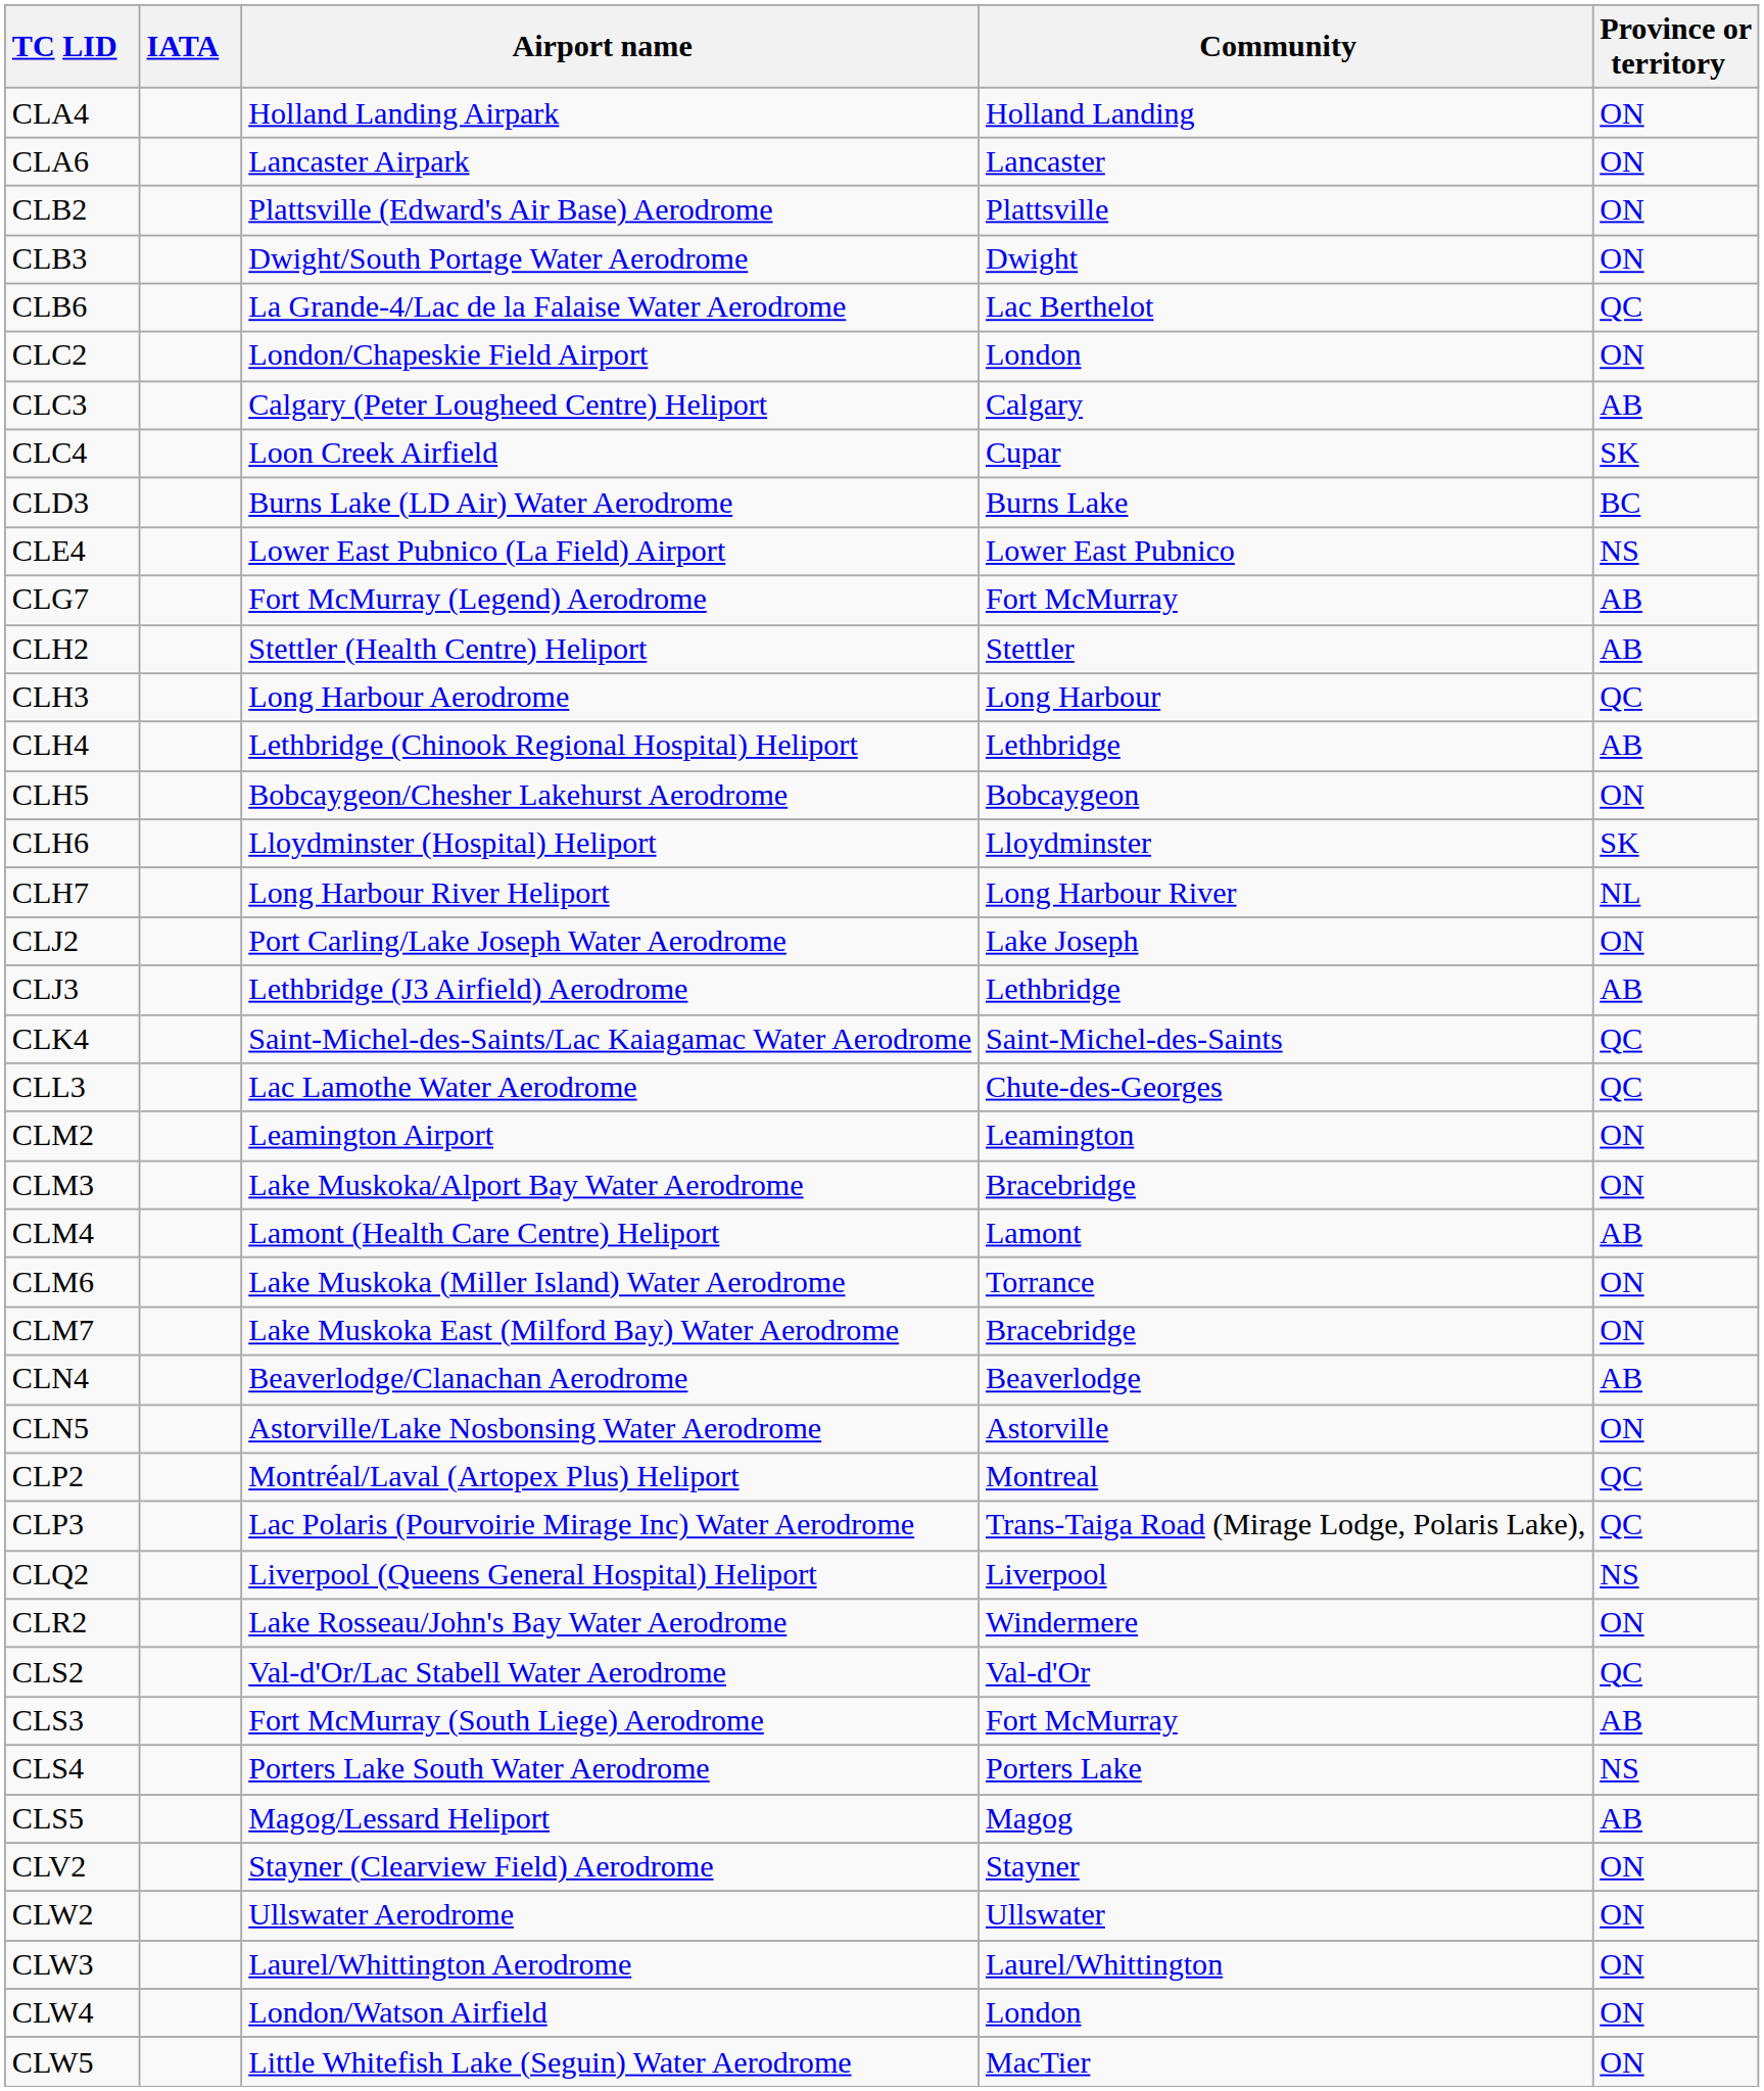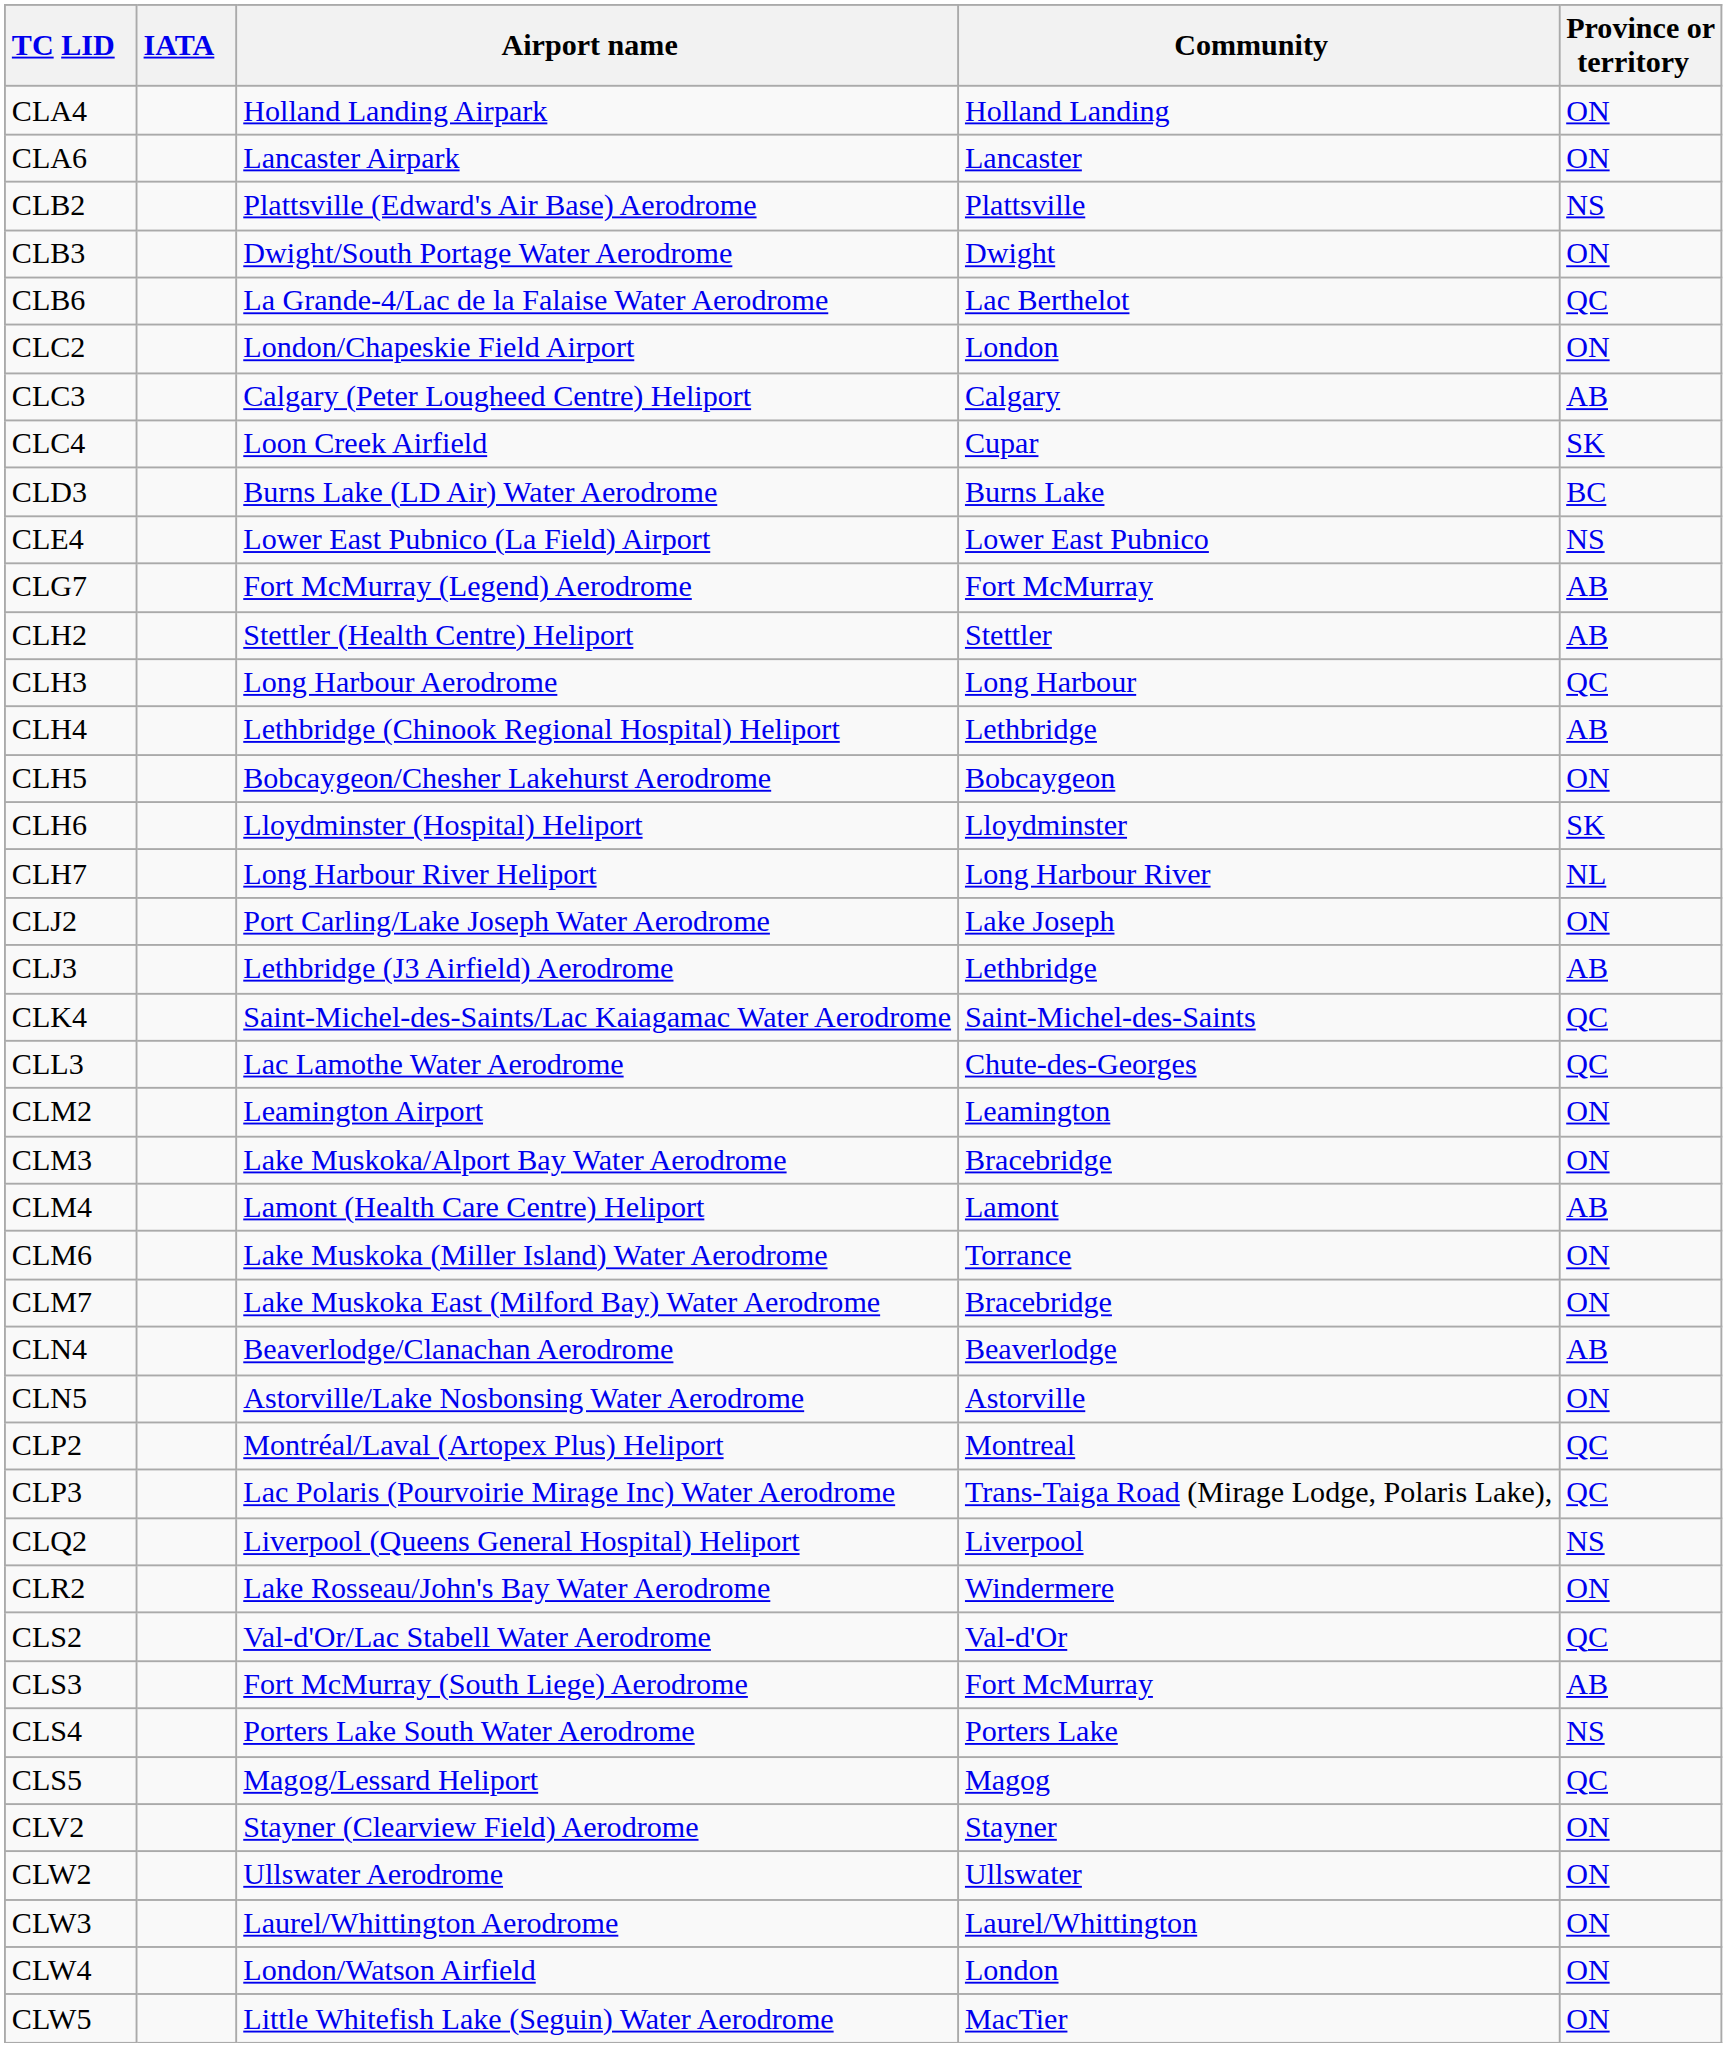 <table class="wikitable" style="width:auto;">
 <tr>
 <th width="*"><a href='#'>TC</a> <a href='#'>LID</a>  </th>
 <th width="*"><a href='#'>IATA</a>  </th>
 <th width="*">Airport name  </th>
 <th width="*">Community  </th>
 <th width="*">Province or<br>territory  </th>
 </tr>
 <tr>
 <td>CLA4</td>
 <td></td>
 <td><a href='#'>Holland Landing Airpark</a></td>
 <td><a href='#'>Holland Landing</a></td>
 <td><a href='#'>ON</a></td>
 </tr>
 <tr>
 <td>CLA6</td>
 <td></td>
 <td><a href='#'>Lancaster Airpark</a></td>
 <td><a href='#'>Lancaster</a></td>
 <td><a href='#'>ON</a></td>
 </tr>
 <tr>
 <td>CLB2</td>
 <td></td>
 <td><a href='#'>Plattsville (Edward's Air Base) Aerodrome</a></td>
 <td><a href='#'>Plattsville</a></td>
-<td><a href='#'>ON</a></td>
+<td><a href='#'>NS</a></td>
 </tr>
 <tr>
 <td>CLB3</td>
 <td></td>
 <td><a href='#'>Dwight/South Portage Water Aerodrome</a></td>
 <td><a href='#'>Dwight</a></td>
 <td><a href='#'>ON</a></td>
 </tr>
 <tr>
 <td>CLB6</td>
 <td></td>
 <td><a href='#'>La Grande-4/Lac de la Falaise Water Aerodrome</a></td>
 <td><a href='#'>Lac Berthelot</a></td>
 <td><a href='#'>QC</a></td>
 </tr>
 <tr>
 <td>CLC2</td>
 <td></td>
 <td><a href='#'>London/Chapeskie Field Airport</a></td>
 <td><a href='#'>London</a></td>
 <td><a href='#'>ON</a></td>
 </tr>
 <tr>
 <td>CLC3</td>
 <td></td>
 <td><a href='#'>Calgary (Peter Lougheed Centre) Heliport</a></td>
 <td><a href='#'>Calgary</a></td>
 <td><a href='#'>AB</a></td>
 </tr>
 <tr>
 <td>CLC4</td>
 <td></td>
 <td><a href='#'>Loon Creek Airfield</a></td>
 <td><a href='#'>Cupar</a></td>
 <td><a href='#'>SK</a></td>
 </tr>
 <tr>
 <td>CLD3</td>
 <td></td>
 <td><a href='#'>Burns Lake (LD Air) Water Aerodrome</a></td>
 <td><a href='#'>Burns Lake</a></td>
 <td><a href='#'>BC</a></td>
 </tr>
 <tr>
 <td>CLE4</td>
 <td></td>
 <td><a href='#'>Lower East Pubnico (La Field) Airport</a></td>
 <td><a href='#'>Lower East Pubnico</a></td>
 <td><a href='#'>NS</a></td>
 </tr>
 <tr>
 <td>CLG7</td>
 <td></td>
 <td><a href='#'>Fort McMurray (Legend) Aerodrome</a></td>
 <td><a href='#'>Fort McMurray</a></td>
 <td><a href='#'>AB</a></td>
 </tr>
 <tr>
 <td>CLH2</td>
 <td></td>
 <td><a href='#'>Stettler (Health Centre) Heliport</a></td>
 <td><a href='#'>Stettler</a></td>
 <td><a href='#'>AB</a></td>
 </tr>
 <tr>
 <td>CLH3</td>
 <td></td>
 <td><a href='#'>Long Harbour Aerodrome</a></td>
 <td><a href='#'>Long Harbour</a></td>
 <td><a href='#'>QC</a></td>
 </tr>
 <tr>
 <td>CLH4</td>
 <td></td>
 <td><a href='#'>Lethbridge (Chinook Regional Hospital) Heliport</a></td>
 <td><a href='#'>Lethbridge</a></td>
 <td><a href='#'>AB</a></td>
 </tr>
 <tr>
 <td>CLH5</td>
 <td></td>
 <td><a href='#'>Bobcaygeon/Chesher Lakehurst Aerodrome</a></td>
 <td><a href='#'>Bobcaygeon</a></td>
 <td><a href='#'>ON</a></td>
 </tr>
 <tr>
 <td>CLH6</td>
 <td></td>
 <td><a href='#'>Lloydminster (Hospital) Heliport</a></td>
 <td><a href='#'>Lloydminster</a></td>
 <td><a href='#'>SK</a></td>
 </tr>
 <tr>
 <td>CLH7</td>
 <td></td>
 <td><a href='#'>Long Harbour River Heliport</a></td>
 <td><a href='#'>Long Harbour River</a></td>
 <td><a href='#'>NL</a></td>
 </tr>
 <tr>
 <td>CLJ2</td>
 <td></td>
 <td><a href='#'>Port Carling/Lake Joseph Water Aerodrome</a></td>
 <td><a href='#'>Lake Joseph</a></td>
 <td><a href='#'>ON</a></td>
 </tr>
 <tr>
 <td>CLJ3</td>
 <td></td>
 <td><a href='#'>Lethbridge (J3 Airfield) Aerodrome</a></td>
 <td><a href='#'>Lethbridge</a></td>
 <td><a href='#'>AB</a></td>
 </tr>
 <tr>
 <td>CLK4</td>
 <td></td>
 <td><a href='#'>Saint-Michel-des-Saints/Lac Kaiagamac Water Aerodrome</a></td>
 <td><a href='#'>Saint-Michel-des-Saints</a></td>
 <td><a href='#'>QC</a></td>
 </tr>
 <tr>
 <td>CLL3</td>
 <td></td>
 <td><a href='#'>Lac Lamothe Water Aerodrome</a></td>
 <td><a href='#'>Chute-des-Georges</a></td>
 <td><a href='#'>QC</a></td>
 </tr>
 <tr>
 <td>CLM2</td>
 <td></td>
 <td><a href='#'>Leamington Airport</a></td>
 <td><a href='#'>Leamington</a></td>
 <td><a href='#'>ON</a></td>
 </tr>
 <tr>
 <td>CLM3</td>
 <td></td>
 <td><a href='#'>Lake Muskoka/Alport Bay Water Aerodrome</a></td>
 <td><a href='#'>Bracebridge</a></td>
 <td><a href='#'>ON</a></td>
 </tr>
 <tr>
 <td>CLM4</td>
 <td></td>
 <td><a href='#'>Lamont (Health Care Centre) Heliport</a></td>
 <td><a href='#'>Lamont</a></td>
 <td><a href='#'>AB</a></td>
 </tr>
 <tr>
 <td>CLM6</td>
 <td></td>
 <td><a href='#'>Lake Muskoka (Miller Island) Water Aerodrome</a></td>
 <td><a href='#'>Torrance</a></td>
 <td><a href='#'>ON</a></td>
 </tr>
 <tr>
 <td>CLM7</td>
 <td></td>
 <td><a href='#'>Lake Muskoka East (Milford Bay) Water Aerodrome</a></td>
 <td><a href='#'>Bracebridge</a></td>
 <td><a href='#'>ON</a></td>
 </tr>
 <tr>
 <td>CLN4</td>
 <td></td>
 <td><a href='#'>Beaverlodge/Clanachan Aerodrome</a></td>
 <td><a href='#'>Beaverlodge</a></td>
 <td><a href='#'>AB</a></td>
 </tr>
 <tr>
 <td>CLN5</td>
 <td></td>
 <td><a href='#'>Astorville/Lake Nosbonsing Water Aerodrome</a></td>
 <td><a href='#'>Astorville</a></td>
 <td><a href='#'>ON</a></td>
 </tr>
 <tr>
 <td>CLP2</td>
 <td></td>
 <td><a href='#'>Montréal/Laval (Artopex Plus) Heliport</a></td>
 <td><a href='#'>Montreal</a></td>
 <td><a href='#'>QC</a></td>
 </tr>
 <tr>
 <td>CLP3</td>
 <td></td>
 <td><a href='#'>Lac Polaris (Pourvoirie Mirage Inc) Water Aerodrome</a></td>
 <td><a href='#'>Trans-Taiga Road</a> (Mirage Lodge, Polaris Lake),</td>
 <td><a href='#'>QC</a></td>
 </tr>
 <tr>
 <td>CLQ2</td>
 <td></td>
 <td><a href='#'>Liverpool (Queens General Hospital) Heliport</a></td>
 <td><a href='#'>Liverpool</a></td>
 <td><a href='#'>NS</a></td>
 </tr>
 <tr>
 <td>CLR2</td>
 <td></td>
 <td><a href='#'>Lake Rosseau/John's Bay Water Aerodrome</a></td>
 <td><a href='#'>Windermere</a></td>
 <td><a href='#'>ON</a></td>
 </tr>
 <tr>
 <td>CLS2</td>
 <td></td>
 <td><a href='#'>Val-d'Or/Lac Stabell Water Aerodrome</a></td>
 <td><a href='#'>Val-d'Or</a></td>
 <td><a href='#'>QC</a></td>
 </tr>
 <tr>
 <td>CLS3</td>
 <td></td>
 <td><a href='#'>Fort McMurray (South Liege) Aerodrome</a></td>
 <td><a href='#'>Fort McMurray</a></td>
 <td><a href='#'>AB</a></td>
 </tr>
 <tr>
 <td>CLS4</td>
 <td></td>
 <td><a href='#'>Porters Lake South Water Aerodrome</a></td>
 <td><a href='#'>Porters Lake</a></td>
 <td><a href='#'>NS</a></td>
 </tr>
 <tr>
 <td>CLS5</td>
 <td></td>
 <td><a href='#'>Magog/Lessard Heliport</a></td>
 <td><a href='#'>Magog</a></td>
-<td><a href='#'>AB</a></td>
+<td><a href='#'>QC</a></td>
 </tr>
 <tr>
 <td>CLV2</td>
 <td></td>
 <td><a href='#'>Stayner (Clearview Field) Aerodrome</a></td>
 <td><a href='#'>Stayner</a></td>
 <td><a href='#'>ON</a></td>
 </tr>
 <tr>
 <td>CLW2</td>
 <td></td>
 <td><a href='#'>Ullswater Aerodrome</a></td>
 <td><a href='#'>Ullswater</a></td>
 <td><a href='#'>ON</a></td>
 </tr>
 <tr>
 <td>CLW3</td>
 <td></td>
 <td><a href='#'>Laurel/Whittington Aerodrome</a></td>
 <td><a href='#'>Laurel/Whittington</a></td>
 <td><a href='#'>ON</a></td>
 </tr>
 <tr>
 <td>CLW4</td>
 <td></td>
 <td><a href='#'>London/Watson Airfield</a></td>
 <td><a href='#'>London</a></td>
 <td><a href='#'>ON</a></td>
 </tr>
 <tr>
 <td>CLW5</td>
 <td></td>
 <td><a href='#'>Little Whitefish Lake (Seguin) Water Aerodrome</a></td>
 <td><a href='#'>MacTier</a></td>
 <td><a href='#'>ON</a></td>
 </tr>
 </table>
